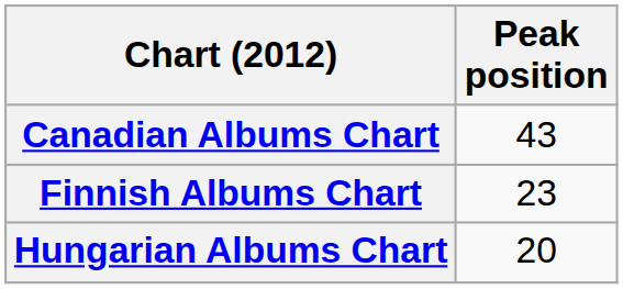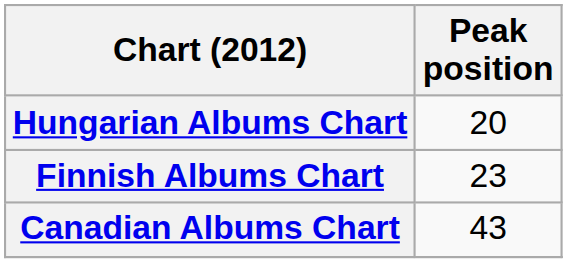 <table class="wikitable sortable plainrowheaders">
 <tr>
 <th scope="col">Chart (2012)</th>
 <th scope="col">Peak<br>position</th>
 </tr>
 <tr>
-<th scope="row"><a href='#'>Canadian Albums Chart</a></th>
-<td style="text-align:center;">43</td>
+<th scope="row"><a href='#'>Hungarian Albums Chart</a></th>
+<td style="text-align:center;">20</td>
 </tr>
 <tr>
 <th scope="row"><a href='#'>Finnish Albums Chart</a></th>
 <td style="text-align:center;">23</td>
 </tr>
 <tr>
-<th scope="row"><a href='#'>Hungarian Albums Chart</a></th>
-<td style="text-align:center;">20</td>
+<th scope="row"><a href='#'>Canadian Albums Chart</a></th>
+<td style="text-align:center;">43</td>
 </tr>
 <tr>
 </tr>
 </table>
